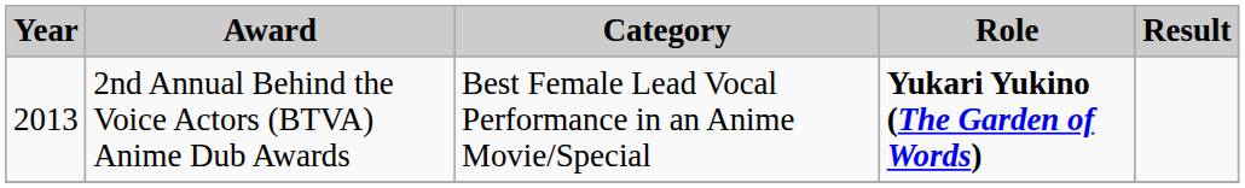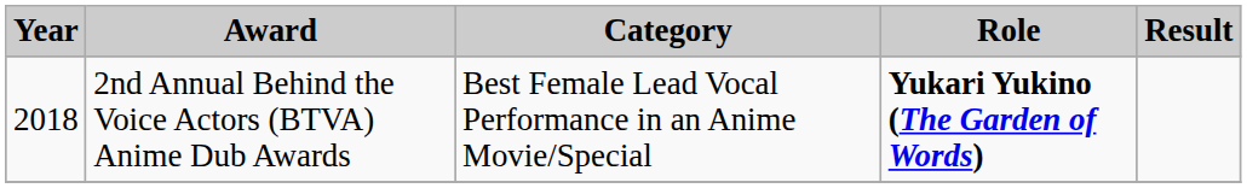 <table class="wikitable" ;>
 <tr style="text-align:center;">
 <th style="background:#ccc;">Year</th>
 <th style="background:#ccc;">Award</th>
 <th style="background:#ccc;">Category</th>
 <th style="background:#ccc;">Role</th>
 <th style="background:#ccc;">Result</th>
 </tr>
 <tr>
-<td>2013</td>
+<td>2018</td>
 <td>2nd Annual Behind the Voice Actors (BTVA) Anime Dub Awards</td>
 <td>Best Female Lead Vocal Performance in an Anime Movie/Special</td>
 <td><strong>Yukari Yukino (<em><a href='#'>The Garden of Words</a></em>)</strong></td>
 <td></td>
 </tr>
 <tr>
 </tr>
 </table>
